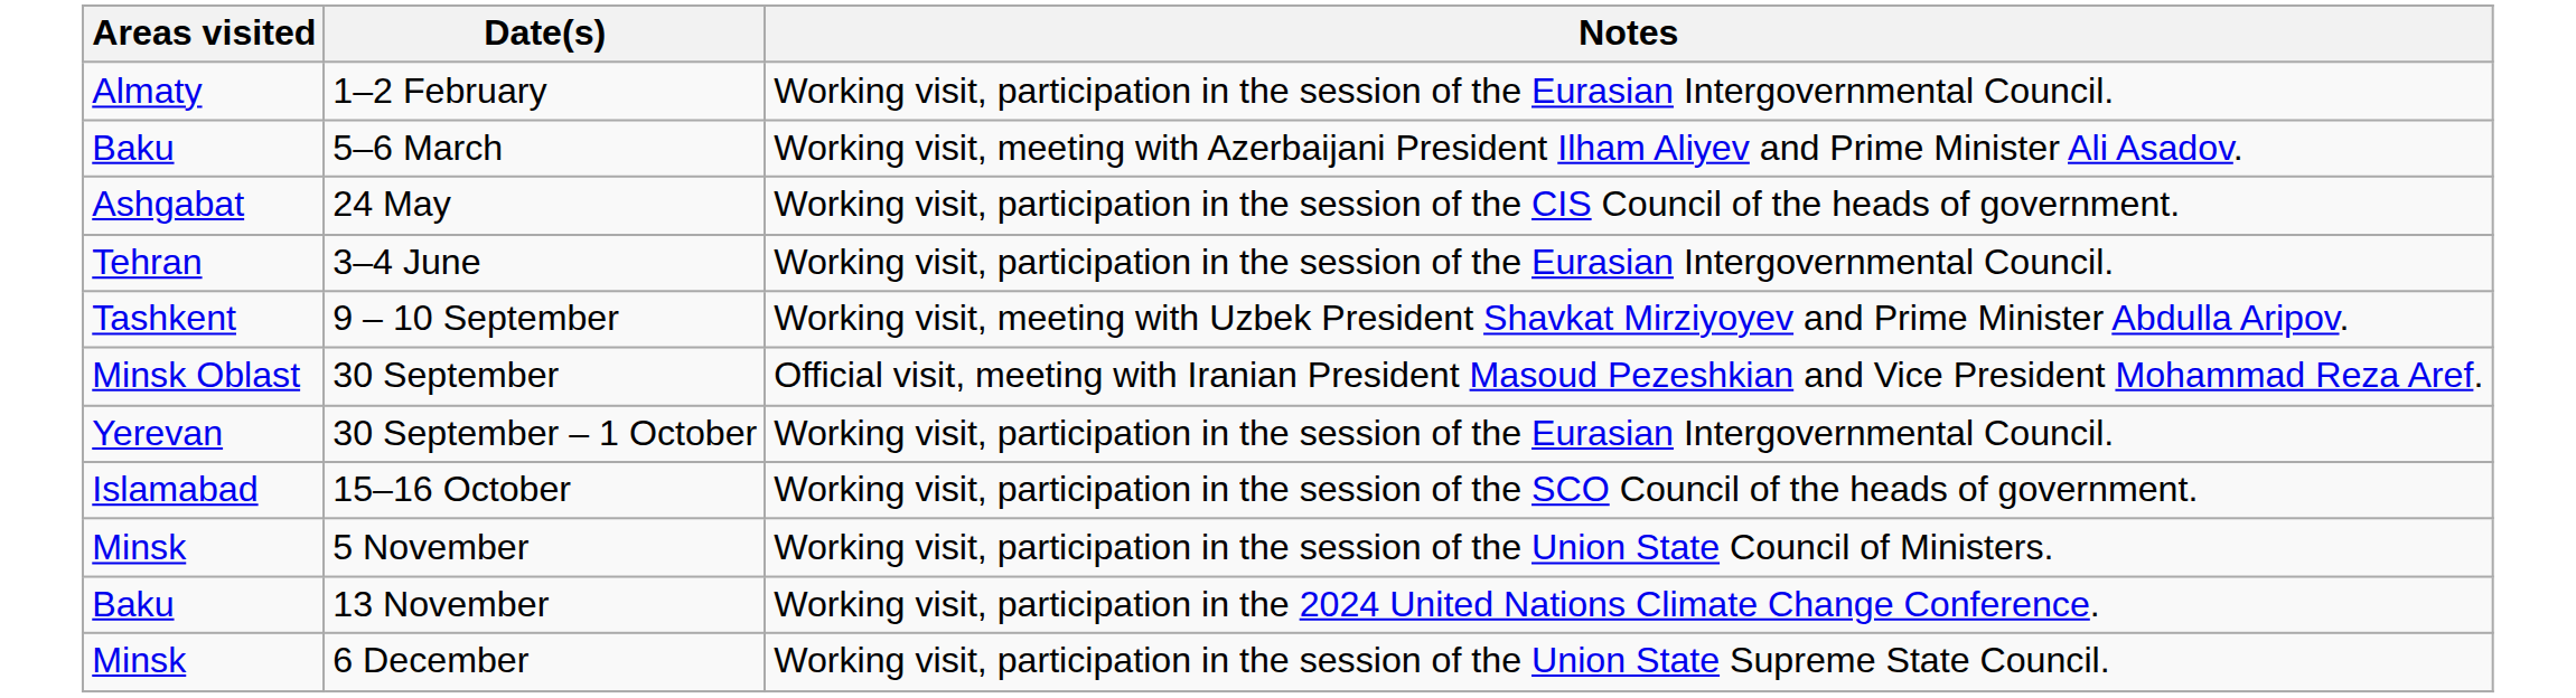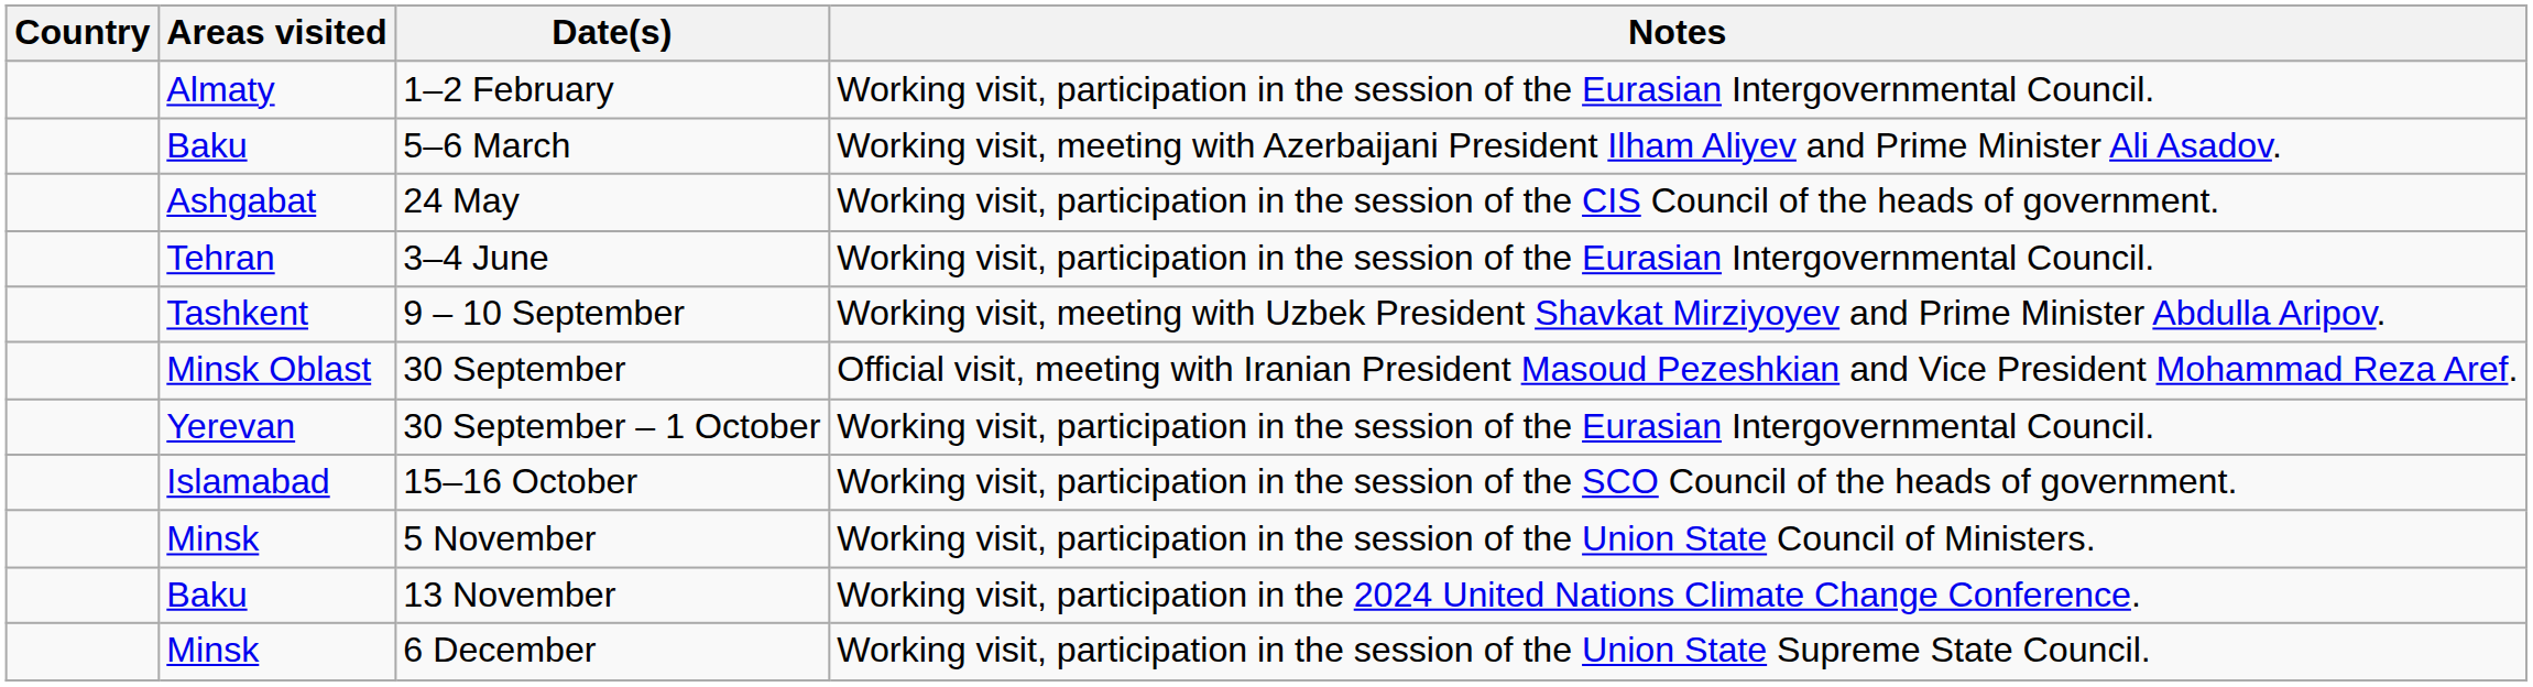 <table class="wikitable" style="margin: 1em auto 1em auto">
 <tr>
+<th scope="col">Country</th>
 <th scope="col">Areas visited</th>
 <th scope="col">Date(s)</th>
 <th scope="col">Notes</th>
 </tr>
 <tr>
+<td></td>
 <td><a href='#'>Almaty</a></td>
 <td>1–2 February</td>
 <td>Working visit, participation in the session of the <a href='#'>Eurasian</a> Intergovernmental Council.</td>
 </tr>
 <tr>
+<td></td>
 <td><a href='#'>Baku</a></td>
 <td>5–6 March</td>
 <td>Working visit, meeting with Azerbaijani President <a href='#'>Ilham Aliyev</a> and Prime Minister <a href='#'>Ali Asadov</a>.</td>
 </tr>
 <tr>
+<td></td>
 <td><a href='#'>Ashgabat</a></td>
 <td>24 May</td>
 <td>Working visit, participation in the session of the <a href='#'>CIS</a> Council of the heads of government.</td>
 </tr>
 <tr>
+<td></td>
 <td><a href='#'>Tehran</a></td>
 <td>3–4 June</td>
 <td>Working visit, participation in the session of the <a href='#'>Eurasian</a> Intergovernmental Council.</td>
 </tr>
 <tr>
+<td></td>
 <td><a href='#'>Tashkent</a></td>
 <td>9 – 10 September</td>
 <td>Working visit, meeting with Uzbek President <a href='#'>Shavkat Mirziyoyev</a> and Prime Minister <a href='#'>Abdulla Aripov</a>.</td>
 </tr>
 <tr>
+<td></td>
 <td><a href='#'>Minsk Oblast</a></td>
 <td>30 September</td>
 <td>Official visit, meeting with Iranian President <a href='#'>Masoud Pezeshkian</a> and Vice President <a href='#'>Mohammad Reza Aref</a>.</td>
 </tr>
 <tr>
+<td></td>
 <td><a href='#'>Yerevan</a></td>
 <td>30 September – 1 October</td>
 <td>Working visit, participation in the session of the <a href='#'>Eurasian</a> Intergovernmental Council.</td>
 </tr>
 <tr>
+<td></td>
 <td><a href='#'>Islamabad</a></td>
 <td>15–16 October</td>
 <td>Working visit, participation in the session of the <a href='#'>SCO</a> Council of the heads of government.</td>
 </tr>
 <tr>
+<td></td>
 <td><a href='#'>Minsk</a></td>
 <td>5 November</td>
 <td>Working visit, participation in the session of the <a href='#'>Union State</a> Council of Ministers.</td>
 </tr>
 <tr>
+<td></td>
 <td><a href='#'>Baku</a></td>
 <td>13 November</td>
 <td>Working visit, participation in the <a href='#'>2024 United Nations Climate Change Conference</a>.</td>
 </tr>
 <tr>
+<td></td>
 <td><a href='#'>Minsk</a></td>
 <td>6 December</td>
 <td>Working visit, participation in the session of the <a href='#'>Union State</a> Supreme State Council.</td>
 </tr>
 </table>
